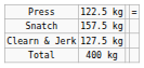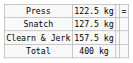 <table class = "wikitable" style="text-align:center;">
 <tr>
 <td>Press</td>
 <td>122.5 kg</td>
 <td align=left><br></td>
 <td>=</td>
 </tr>
 <tr>
 <td>Snatch</td>
-<td>157.5 kg</td>
+<td>127.5 kg</td>
 <td align=left></td>
 <td></td>
 </tr>
 <tr>
 <td>Clearn & Jerk</td>
-<td>127.5 kg</td>
+<td>157.5 kg</td>
 <td align=left></td>
 <td></td>
 </tr>
 <tr>
 <td>Total</td>
 <td>400 kg</td>
 <td align=left></td>
 <td></td>
 </tr>
 </table>
